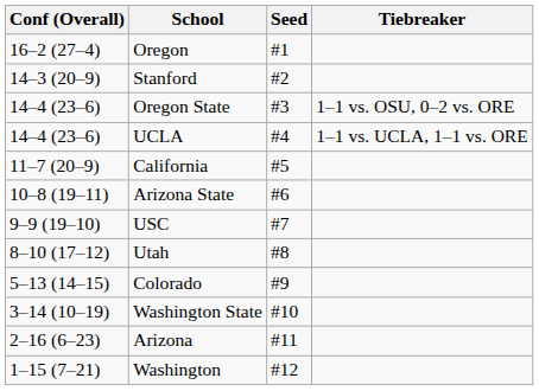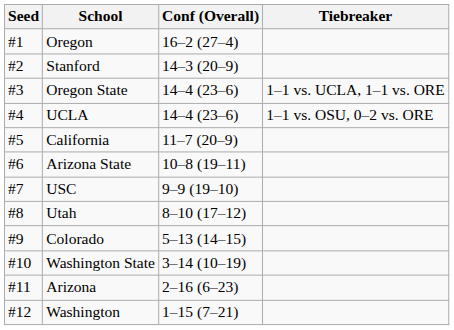 <table class="wikitable">
 <tr>
+<th>Seed</th>
+<th>School</th>
 <th>Conf (Overall)</th>
-<th>School</th>
-<th>Seed</th>
 <th>Tiebreaker</th>
 </tr>
 <tr>
+<td>#1</td>
+<td>Oregon</td>
 <td>16–2 (27–4)</td>
-<td>Oregon</td>
-<td>#1</td>
 <td></td>
 </tr>
 <tr>
+<td>#2</td>
+<td>Stanford</td>
 <td>14–3 (20–9)</td>
-<td>Stanford</td>
-<td>#2</td>
 <td></td>
 </tr>
 <tr>
+<td>#3</td>
+<td>Oregon State</td>
 <td>14–4 (23–6)</td>
-<td>Oregon State</td>
-<td>#3</td>
+<td>1–1 vs. UCLA, 1–1 vs. ORE</td>
+</tr>
+<tr>
+<td>#4</td>
+<td>UCLA</td>
+<td>14–4 (23–6)</td>
 <td>1–1 vs. OSU, 0–2 vs. ORE</td>
 </tr>
 <tr>
-<td>14–4 (23–6)</td>
-<td>UCLA</td>
-<td>#4</td>
-<td>1–1 vs. UCLA, 1–1 vs. ORE</td>
-</tr>
-<tr>
+<td>#5</td>
+<td>California</td>
 <td>11–7 (20–9)</td>
-<td>California</td>
-<td>#5</td>
 <td></td>
 </tr>
 <tr>
+<td>#6</td>
+<td>Arizona State</td>
 <td>10–8 (19–11)</td>
-<td>Arizona State</td>
-<td>#6</td>
 <td></td>
 </tr>
 <tr>
+<td>#7</td>
+<td>USC</td>
 <td>9–9 (19–10)</td>
-<td>USC</td>
-<td>#7</td>
 <td></td>
 </tr>
 <tr>
+<td>#8</td>
+<td>Utah</td>
 <td>8–10 (17–12)</td>
-<td>Utah</td>
-<td>#8</td>
 <td></td>
 </tr>
 <tr>
+<td>#9</td>
+<td>Colorado</td>
 <td>5–13 (14–15)</td>
-<td>Colorado</td>
-<td>#9</td>
 <td></td>
 </tr>
 <tr>
+<td>#10</td>
+<td>Washington State</td>
 <td>3–14 (10–19)</td>
-<td>Washington State</td>
-<td>#10</td>
 <td></td>
 </tr>
 <tr>
+<td>#11</td>
+<td>Arizona</td>
 <td>2–16 (6–23)</td>
-<td>Arizona</td>
-<td>#11</td>
 <td></td>
 </tr>
 <tr>
+<td>#12</td>
+<td>Washington</td>
 <td>1–15 (7–21)</td>
-<td>Washington</td>
-<td>#12</td>
 <td></td>
 </tr>
 </table>
